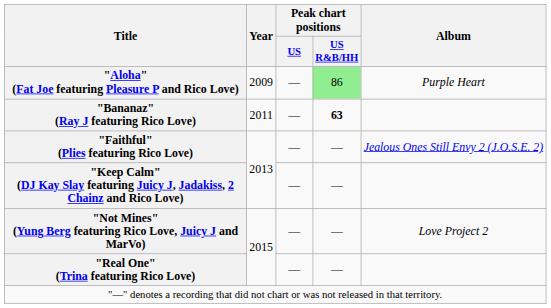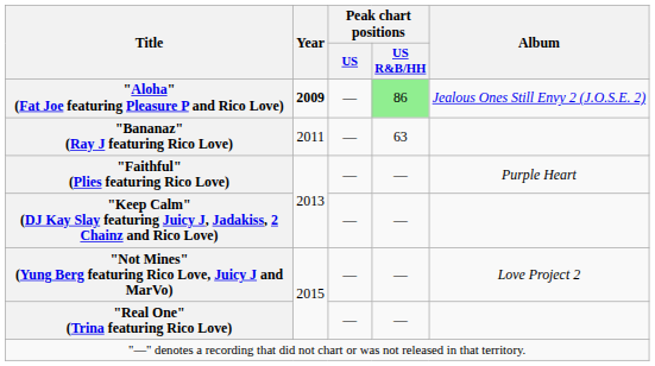 <table class="wikitable plainrowheaders" style="text-align:center;">
 <tr>
 <th scope="col" rowspan="2" style="width:20em;">Title</th>
 <th scope="col" rowspan="2">Year</th>
 <th scope="col" colspan="2">Peak chart positions</th>
 <th scope="col" rowspan="2">Album</th>
 </tr>
 <tr>
 <th style="width:3em;font-size:90%;"><a href='#'>US</a></th>
 <th style="width:3em;font-size:90%;"><a href='#'>US<br>R&B/HH</a><br></th>
 </tr>
 <tr>
 <th scope="row">"<a href='#'>Aloha</a>"<br><span>(<a href='#'>Fat Joe</a> featuring <a href='#'>Pleasure P</a> and Rico Love)</span></th>
-<td>2009</td>
+<td><strong>2009</strong></td>
 <td>—</td>
 <td style="background: lightgreen;">86</td>
-<td><em>Purple Heart</em></td>
+<td><em><a href='#'>Jealous Ones Still Envy 2 (J.O.S.E. 2)</a></em></td>
 </tr>
 <tr>
 <th scope="row">"Bananaz"<br><span>(<a href='#'>Ray J</a> featuring Rico Love)</span></th>
 <td>2011</td>
 <td>—</td>
-<td><strong>63</strong></td>
+<td>63</td>
 <td></td>
 </tr>
 <tr>
 <th scope="row">"Faithful"<br><span>(<a href='#'>Plies</a> featuring Rico Love)</span></th>
 <td rowspan="2">2013</td>
 <td>—</td>
 <td>—</td>
-<td><em><a href='#'>Jealous Ones Still Envy 2 (J.O.S.E. 2)</a></em></td>
+<td><em>Purple Heart</em></td>
 </tr>
 <tr>
 <th scope="row">"Keep Calm"<br><span>(<a href='#'>DJ Kay Slay</a> featuring <a href='#'>Juicy J</a>, <a href='#'>Jadakiss</a>, <a href='#'>2 Chainz</a> and Rico Love)</span></th>
 <td>—</td>
 <td>—</td>
 <td></td>
 </tr>
 <tr>
 <th scope="row">"Not Mines"<br><span>(<a href='#'>Yung Berg</a> featuring Rico Love, <a href='#'>Juicy J</a> and MarVo)</span></th>
 <td rowspan="2">2015</td>
 <td>—</td>
 <td>—</td>
 <td><em>Love Project 2</em></td>
 </tr>
 <tr>
 <th scope="row">"Real One"<br><span>(<a href='#'>Trina</a> featuring Rico Love)</span></th>
 <td>—</td>
 <td>—</td>
 <td></td>
 </tr>
 <tr>
 <td colspan="13" style="font-size:90%">"—" denotes a recording that did not chart or was not released in that territory.</td>
 </tr>
 </table>
